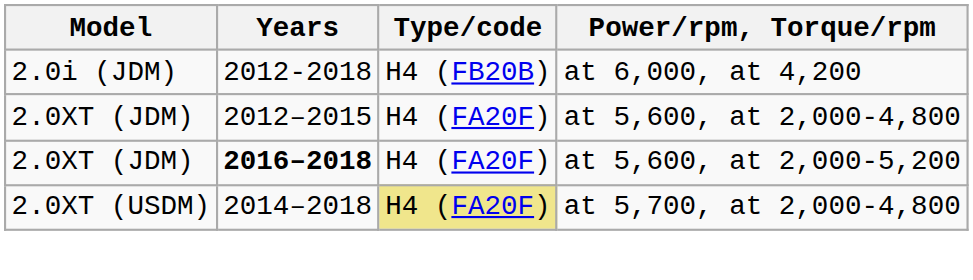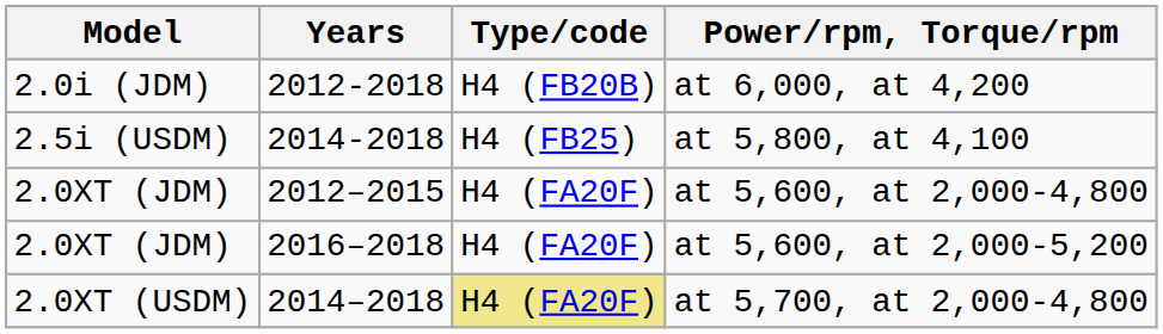 <table class="wikitable sortable collapsible">
 <tr>
 <th>Model</th>
 <th>Years</th>
 <th>Type/code</th>
 <th>Power/rpm, Torque/rpm</th>
 </tr>
 <tr>
 <td>2.0i (JDM)</td>
 <td>2012-2018</td>
 <td> H4 (<a href='#'>FB20B</a>)</td>
 <td> at 6,000,  at 4,200</td>
 </tr>
 <tr>
+<td>2.5i (USDM)</td>
+<td>2014-2018</td>
+<td> H4 (<a href='#'>FB25</a>)</td>
+<td> at 5,800,  at 4,100</td>
+</tr>
+<tr>
 <td>2.0XT (JDM)</td>
 <td>2012–2015</td>
 <td> H4 (<a href='#'>FA20F</a>)</td>
 <td> at 5,600,  at 2,000-4,800</td>
 </tr>
 <tr>
 <td>2.0XT (JDM)</td>
-<td><strong>2016–2018</strong></td>
+<td>2016–2018</td>
 <td> H4 (<a href='#'>FA20F</a>)</td>
 <td> at 5,600,  at 2,000-5,200</td>
 </tr>
 <tr>
 <td>2.0XT (USDM)</td>
 <td>2014–2018</td>
 <td style="background: khaki;"> H4 (<a href='#'>FA20F</a>)</td>
 <td> at 5,700,  at 2,000-4,800</td>
 </tr>
 </table>
